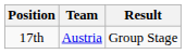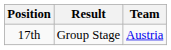 <table class="wikitable" style="text-align: center;">
 <tr>
 <th>Position</th>
+<th>Result</th>
 <th>Team</th>
-<th>Result</th>
 </tr>
 <tr>
 <td>17th</td>
+<td>Group Stage</td>
 <td> <a href='#'>Austria</a></td>
-<td>Group Stage</td>
 </tr>
 </table>
